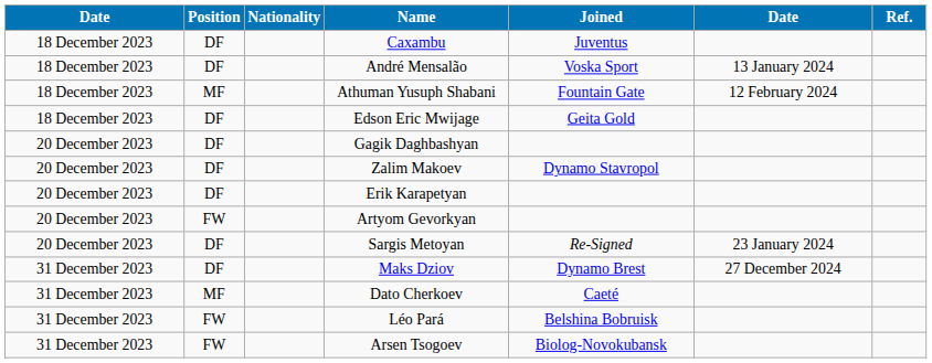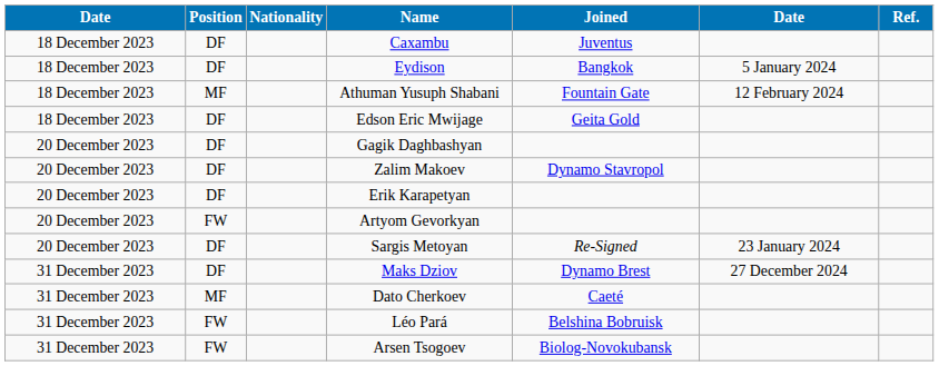 <table class="wikitable"  style="text-align:center; font-size:90%; ">
 <tr>
 <th style="background:#0174B5; color:#FFFFFF; width:200px;">Date</th>
 <th style="background:#0174B5; color:#FFFFFF; width:50px;">Position</th>
 <th style="background:#0174B5; color:#FFFFFF; width:50px;">Nationality</th>
 <th style="background:#0174B5; color:#FFFFFF; width:200px;">Name</th>
 <th style="background:#0174B5; color:#FFFFFF; width:200px;">Joined</th>
 <th style="background:#0174B5; color:#FFFFFF; width:200px;">Date</th>
 <th style="background:#0174B5; color:#FFFFFF; width:50px;">Ref.</th>
 </tr>
 <tr>
 <td>18 December 2023</td>
 <td>DF</td>
 <td></td>
 <td><a href='#'>Caxambu</a></td>
 <td><a href='#'>Juventus</a></td>
 <td></td>
 <td></td>
 </tr>
 <tr>
 <td>18 December 2023</td>
 <td>DF</td>
 <td></td>
-<td>André Mensalão</td>
-<td><a href='#'>Voska Sport</a></td>
-<td>13 January 2024</td>
+<td><a href='#'>Eydison</a></td>
+<td><a href='#'>Bangkok</a></td>
+<td>5 January 2024</td>
 <td></td>
 </tr>
 <tr>
 <td>18 December 2023</td>
 <td>MF</td>
 <td></td>
 <td>Athuman Yusuph Shabani</td>
 <td><a href='#'>Fountain Gate</a></td>
 <td>12 February 2024</td>
 <td></td>
 </tr>
 <tr>
 <td>18 December 2023</td>
 <td>DF</td>
 <td></td>
 <td>Edson Eric Mwijage</td>
 <td><a href='#'>Geita Gold</a></td>
 <td></td>
 <td></td>
 </tr>
 <tr>
 <td>20 December 2023</td>
 <td>DF</td>
 <td></td>
 <td>Gagik Daghbashyan</td>
 <td></td>
 <td></td>
 <td></td>
 </tr>
 <tr>
 <td>20 December 2023</td>
 <td>DF</td>
 <td></td>
 <td>Zalim Makoev</td>
 <td><a href='#'>Dynamo Stavropol</a></td>
 <td></td>
 <td></td>
 </tr>
 <tr>
 <td>20 December 2023</td>
 <td>DF</td>
 <td></td>
 <td>Erik Karapetyan</td>
 <td></td>
 <td></td>
 <td></td>
 </tr>
 <tr>
 <td>20 December 2023</td>
 <td>FW</td>
 <td></td>
 <td>Artyom Gevorkyan</td>
 <td></td>
 <td></td>
 <td></td>
 </tr>
 <tr>
 <td>20 December 2023</td>
 <td>DF</td>
 <td></td>
 <td>Sargis Metoyan</td>
 <td><em>Re-Signed</em></td>
 <td>23 January 2024</td>
 <td></td>
 </tr>
 <tr>
 <td>31 December 2023</td>
 <td>DF</td>
 <td></td>
 <td><a href='#'>Maks Dziov</a></td>
 <td><a href='#'>Dynamo Brest</a></td>
 <td>27 December 2024</td>
 <td></td>
 </tr>
 <tr>
 <td>31 December 2023</td>
 <td>MF</td>
 <td></td>
 <td>Dato Cherkoev</td>
 <td><a href='#'>Caeté</a></td>
 <td></td>
 <td></td>
 </tr>
 <tr>
 <td>31 December 2023</td>
 <td>FW</td>
 <td></td>
 <td>Léo Pará</td>
 <td><a href='#'>Belshina Bobruisk</a></td>
 <td></td>
 <td></td>
 </tr>
 <tr>
 <td>31 December 2023</td>
 <td>FW</td>
 <td></td>
 <td>Arsen Tsogoev</td>
 <td><a href='#'>Biolog-Novokubansk</a></td>
 <td></td>
 <td></td>
 </tr>
 </table>
